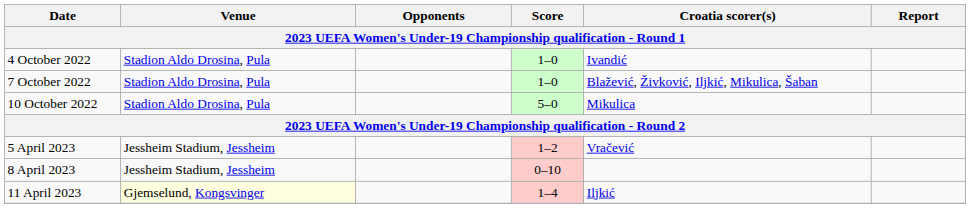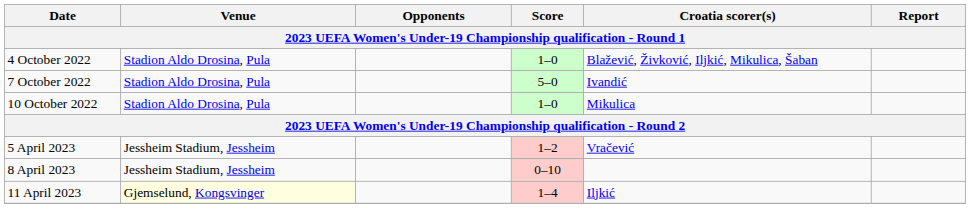 <table class="wikitable" style="font-size:95%;">
 <tr>
 <th width=125>Date</th>
 <th width=260>Venue</th>
 <th width=170>Opponents</th>
 <th width= 75>Score</th>
 <th width=320>Croatia scorer(s)</th>
 <th width=100>Report</th>
 </tr>
 <tr>
 <th colspan=7><a href='#'>2023 UEFA Women's Under-19 Championship qualification - Round 1</a></th>
 </tr>
 <tr>
 <td>4 October 2022</td>
 <td><a href='#'>Stadion Aldo Drosina</a>, <a href='#'>Pula</a></td>
 <td></td>
 <td align=center bgcolor=#CCFFCC>1–0</td>
-<td><a href='#'>Ivandić</a></td>
+<td><a href='#'>Blažević</a>, <a href='#'>Živković</a>, <a href='#'>Iljkić</a>, <a href='#'>Mikulica</a>, <a href='#'>Šaban</a></td>
 <td></td>
 </tr>
 <tr>
 <td>7 October 2022</td>
 <td><a href='#'>Stadion Aldo Drosina</a>, <a href='#'>Pula</a></td>
 <td></td>
-<td align=center bgcolor=#CCFFCC>1–0</td>
-<td><a href='#'>Blažević</a>, <a href='#'>Živković</a>, <a href='#'>Iljkić</a>, <a href='#'>Mikulica</a>, <a href='#'>Šaban</a></td>
+<td align=center bgcolor=#CCFFCC>5–0</td>
+<td><a href='#'>Ivandić</a></td>
 <td></td>
 </tr>
 <tr>
 <td>10 October 2022</td>
 <td><a href='#'>Stadion Aldo Drosina</a>, <a href='#'>Pula</a></td>
 <td></td>
-<td align=center bgcolor=#CCFFCC>5–0</td>
+<td align=center bgcolor=#CCFFCC>1–0</td>
 <td><a href='#'>Mikulica</a></td>
 <td></td>
 </tr>
 <tr>
 <th colspan=7><a href='#'>2023 UEFA Women's Under-19 Championship qualification - Round 2</a></th>
 </tr>
 <tr>
 <td>5 April 2023</td>
 <td>Jessheim Stadium, <a href='#'>Jessheim</a></td>
 <td></td>
 <td align="center" bgcolor="#FFCCCC">1–2</td>
 <td><a href='#'>Vračević</a></td>
 <td></td>
 </tr>
 <tr>
 <td>8 April 2023</td>
 <td>Jessheim Stadium, <a href='#'>Jessheim</a></td>
 <td></td>
 <td align="center" bgcolor="#FFCCCC">0–10</td>
 <td></td>
 <td></td>
 </tr>
 <tr>
 <td>11 April 2023</td>
 <td style="background: lightyellow;">Gjemselund, <a href='#'>Kongsvinger</a></td>
 <td></td>
 <td align="center" bgcolor="#FFCCCC">1–4</td>
 <td><a href='#'>Iljkić</a></td>
 <td></td>
 </tr>
 <tr>
 </tr>
 </table>
